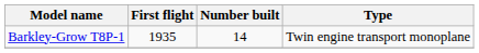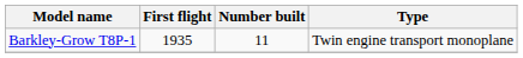 <table class="wikitable sortable">
 <tr>
 <th>Model name</th>
 <th>First flight</th>
 <th>Number built</th>
 <th>Type</th>
 </tr>
 <tr>
 <td align=left><a href='#'>Barkley-Grow T8P-1</a></td>
 <td align=center>1935</td>
-<td align=center>14</td>
+<td align=center>11</td>
 <td align=left>Twin engine transport monoplane</td>
 </tr>
 <tr>
 </tr>
 </table>
